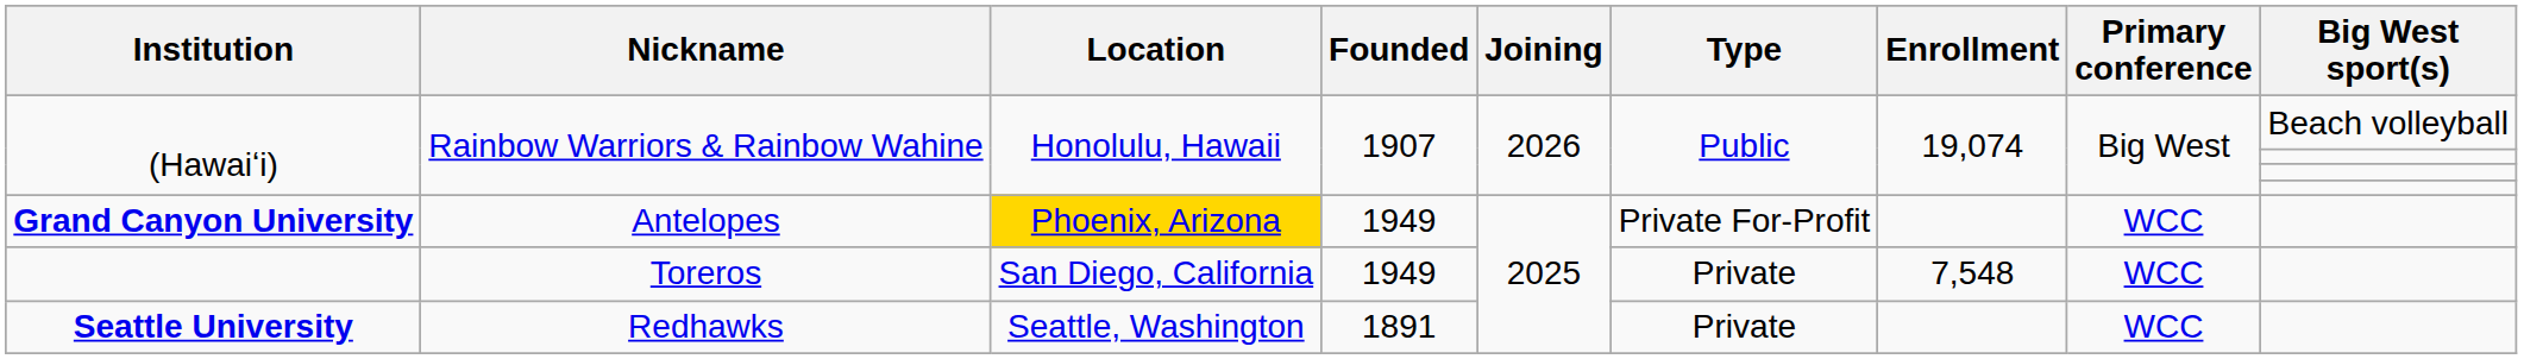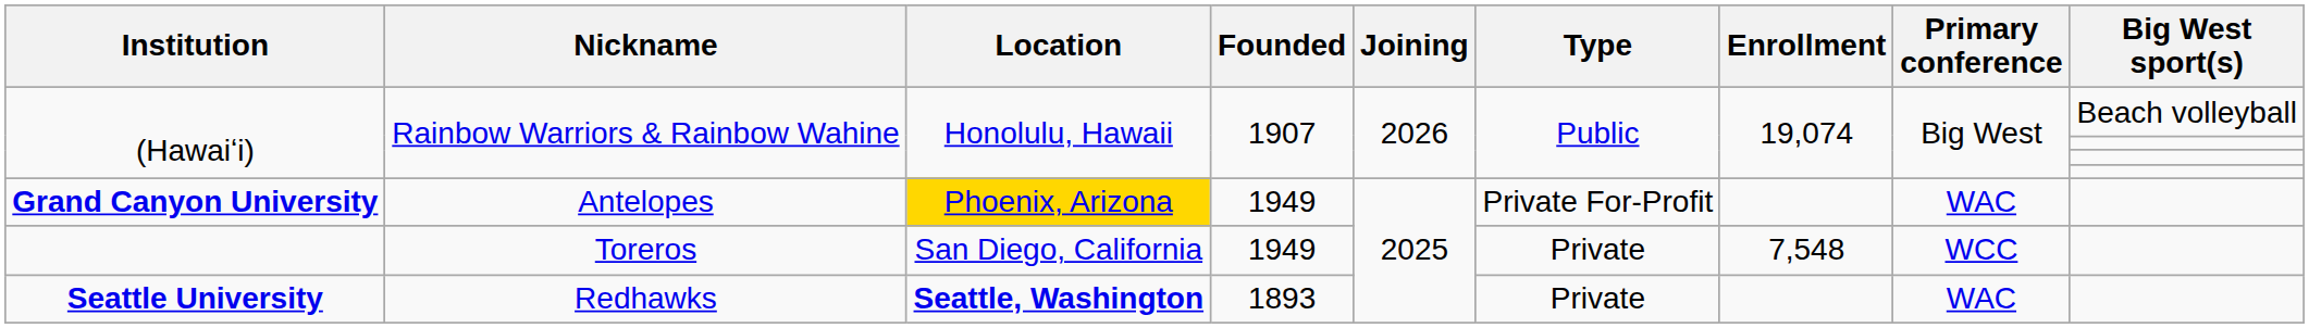 <table class="wikitable sortable" style="text-align: center">
 <tr>
 <th>Institution</th>
 <th>Nickname</th>
 <th>Location</th>
 <th>Founded</th>
 <th>Joining</th>
 <th>Type</th>
 <th>Enrollment</th>
 <th>Primary<br>conference</th>
 <th>Big West<br>sport(s)</th>
 </tr>
 <tr>
 <td rowspan="4"><br>(Hawaiʻi)</td>
 <td rowspan="4"><a href='#'>Rainbow Warriors & Rainbow Wahine</a></td>
 <td rowspan="4"><a href='#'>Honolulu, Hawaii</a></td>
 <td rowspan="4">1907</td>
 <td rowspan="4">2026</td>
 <td rowspan="4"><a href='#'>Public</a><br></td>
 <td rowspan="4">19,074</td>
 <td rowspan="4">Big West <br></td>
 <td>Beach volleyball</td>
 </tr>
 <tr>
 <td></td>
 </tr>
 <tr>
 <td></td>
 </tr>
 <tr>
 <td></td>
 </tr>
 <tr>
 <td><strong><a href='#'>Grand Canyon University</a></strong></td>
 <td><a href='#'>Antelopes</a></td>
 <td style="background: gold;"><a href='#'>Phoenix, Arizona</a></td>
 <td>1949</td>
 <td rowspan=3>2025</td>
 <td>Private For-Profit</td>
 <td></td>
-<td><a href='#'>WCC</a></td>
+<td><a href='#'>WAC</a><br></td>
 <td></td>
 </tr>
 <tr>
 <td></td>
 <td><a href='#'>Toreros</a></td>
 <td><a href='#'>San Diego, California</a></td>
 <td>1949</td>
 <td>Private</td>
 <td>7,548</td>
 <td><a href='#'>WCC</a></td>
 <td></td>
 </tr>
 <tr>
 <td><strong><a href='#'>Seattle University</a></strong></td>
 <td><a href='#'>Redhawks</a></td>
-<td><a href='#'>Seattle, Washington</a></td>
-<td>1891</td>
+<td><strong><a href='#'>Seattle, Washington</a></strong></td>
+<td>1893</td>
 <td>Private</td>
 <td></td>
-<td><a href='#'>WCC</a></td>
+<td><a href='#'>WAC</a><br></td>
 <td></td>
 </tr>
 </table>
